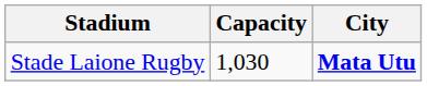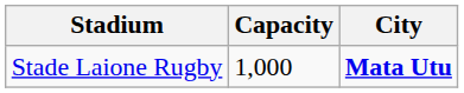 <table class="wikitable sortable">
 <tr>
 <th>Stadium</th>
 <th>Capacity</th>
 <th>City</th>
 </tr>
 <tr>
 <td><a href='#'>Stade Laione Rugby</a></td>
-<td>1,030</td>
+<td>1,000</td>
 <td><strong><a href='#'>Mata Utu</a></strong></td>
 </tr>
 </table>
